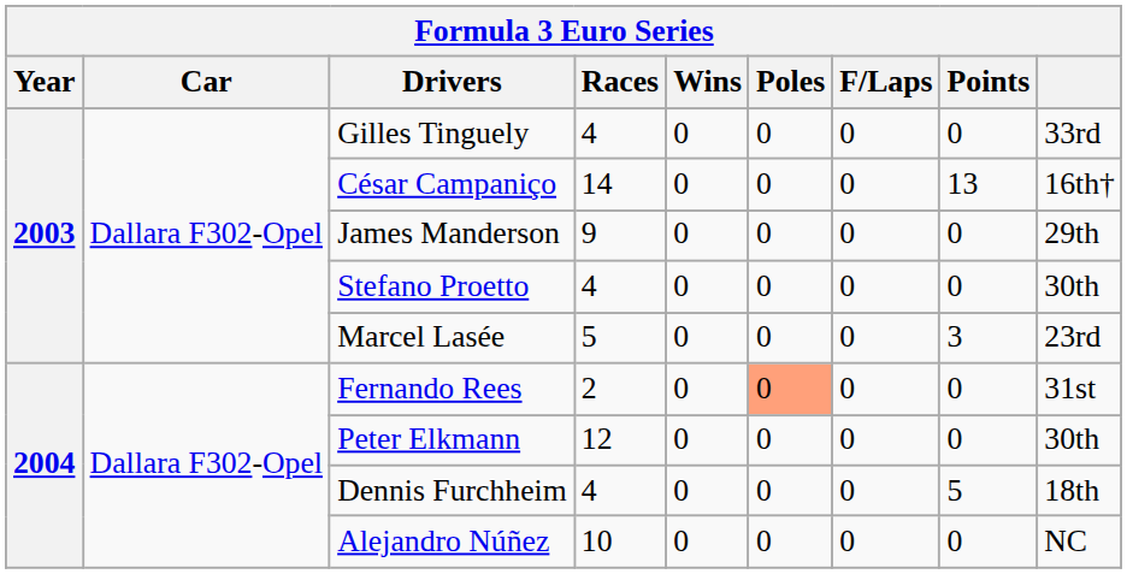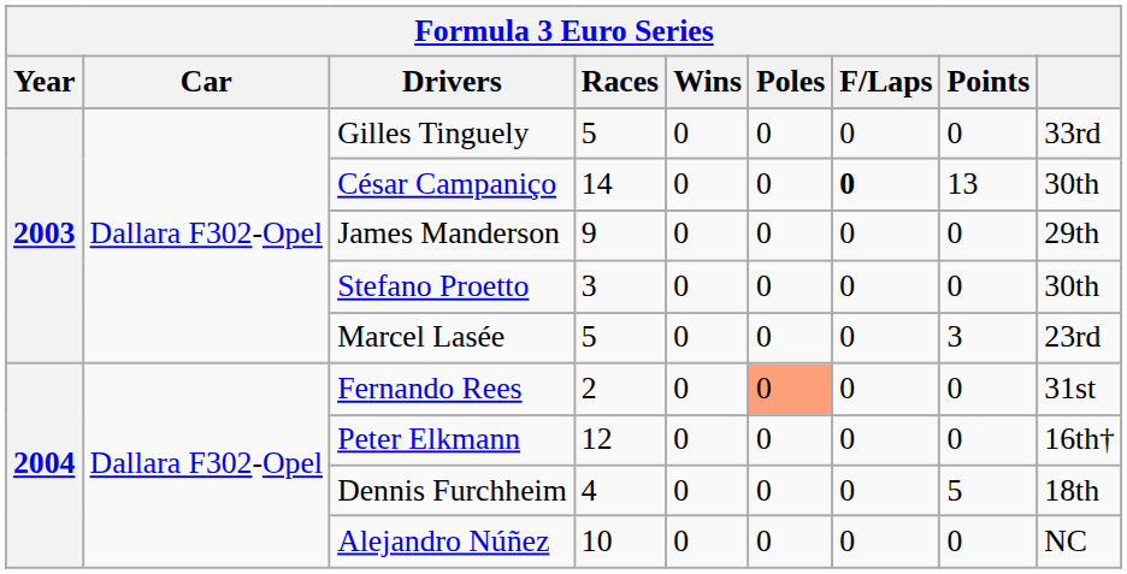 <table class="wikitable" style="font-size:85%">
 <tr>
 <th colspan="9" style="text-align:center;"><a href='#'>Formula 3 Euro Series</a></th>
 </tr>
 <tr>
 <th>Year</th>
 <th>Car</th>
 <th>Drivers</th>
 <th>Races</th>
 <th>Wins</th>
 <th>Poles</th>
 <th>F/Laps</th>
 <th>Points</th>
 <th></th>
 </tr>
 <tr>
 <th rowspan="5"><a href='#'>2003</a></th>
 <td rowspan="5"><a href='#'>Dallara F302</a>-<a href='#'>Opel</a></td>
 <td> Gilles Tinguely</td>
-<td>4</td>
+<td>5</td>
 <td>0</td>
 <td>0</td>
 <td>0</td>
 <td>0</td>
 <td>33rd</td>
 </tr>
 <tr>
 <td> <a href='#'>César Campaniço</a></td>
 <td>14</td>
 <td>0</td>
 <td>0</td>
-<td>0</td>
+<td><strong>0</strong></td>
 <td>13</td>
-<td>16th†</td>
+<td>30th</td>
 </tr>
 <tr>
 <td> James Manderson</td>
 <td>9</td>
 <td>0</td>
 <td>0</td>
 <td>0</td>
 <td>0</td>
 <td>29th</td>
 </tr>
 <tr>
 <td> <a href='#'>Stefano Proetto</a></td>
-<td>4</td>
+<td>3</td>
 <td>0</td>
 <td>0</td>
 <td>0</td>
 <td>0</td>
 <td>30th</td>
 </tr>
 <tr>
 <td> Marcel Lasée</td>
 <td>5</td>
 <td>0</td>
 <td>0</td>
 <td>0</td>
 <td>3</td>
 <td>23rd</td>
 </tr>
 <tr>
 <th rowspan="4"><a href='#'>2004</a></th>
 <td rowspan="4"><a href='#'>Dallara F302</a>-<a href='#'>Opel</a></td>
 <td> <a href='#'>Fernando Rees</a></td>
 <td>2</td>
 <td>0</td>
 <td style="background: lightsalmon;">0</td>
 <td>0</td>
 <td>0</td>
 <td>31st</td>
 </tr>
 <tr>
 <td> <a href='#'>Peter Elkmann</a></td>
 <td>12</td>
 <td>0</td>
 <td>0</td>
 <td>0</td>
 <td>0</td>
-<td>30th</td>
+<td>16th†</td>
 </tr>
 <tr>
 <td> Dennis Furchheim</td>
 <td>4</td>
 <td>0</td>
 <td>0</td>
 <td>0</td>
 <td>5</td>
 <td>18th</td>
 </tr>
 <tr>
 <td> <a href='#'>Alejandro Núñez</a></td>
 <td>10</td>
 <td>0</td>
 <td>0</td>
 <td>0</td>
 <td>0</td>
 <td>NC</td>
 </tr>
 </table>
